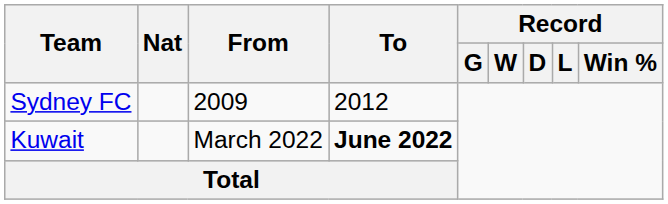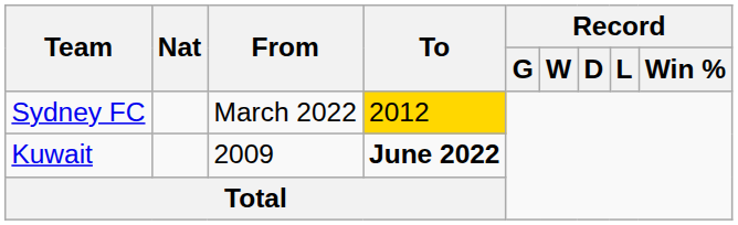 <table class="wikitable" style="text-align: center">
 <tr>
 <th rowspan=2>Team</th>
 <th rowspan=2>Nat</th>
 <th rowspan=2>From</th>
 <th rowspan=2>To</th>
 <th colspan=5>Record</th>
 </tr>
 <tr>
 <th>G</th>
 <th>W</th>
 <th>D</th>
 <th>L</th>
 <th>Win %</th>
 </tr>
 <tr>
 <td align=left><a href='#'>Sydney FC</a></td>
 <td></td>
-<td align=left>2009</td>
-<td align=left>2012<br></td>
+<td align=left>March 2022</td>
+<td align=left style="background: gold;">2012<br></td>
 </tr>
 <tr>
 <td align=left><a href='#'>Kuwait</a></td>
 <td></td>
-<td align=left>March 2022</td>
+<td align=left>2009</td>
 <td align=left><strong>June 2022<br></strong></td>
 </tr>
 <tr>
 <th colspan=4>Total<br></th>
 </tr>
 </table>
